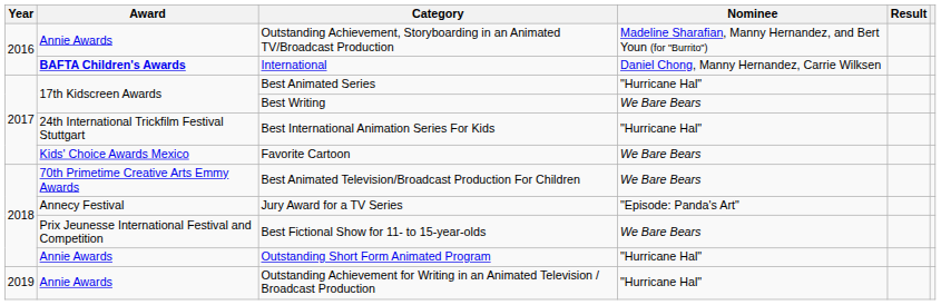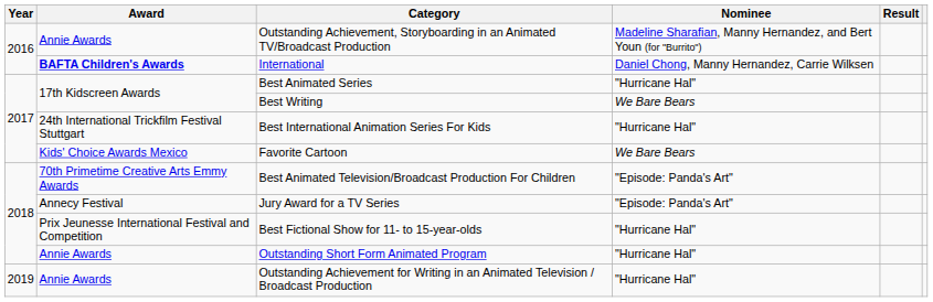 <table class="wikitable sortable">
 <tr>
 <th>Year</th>
 <th>Award</th>
 <th>Category</th>
 <th>Nominee</th>
 <th>Result</th>
 <th class="unsortable"></th>
 </tr>
 <tr>
 <td rowspan="2">2016</td>
 <td><a href='#'>Annie Awards</a></td>
 <td>Outstanding Achievement, Storyboarding in an Animated TV/Broadcast Production</td>
 <td><a href='#'>Madeline Sharafian</a>, Manny Hernandez, and Bert Youn <small>(for "Burrito")</small></td>
 <td></td>
 <td></td>
 </tr>
 <tr>
 <td><strong><a href='#'>BAFTA Children's Awards</a></strong></td>
 <td><a href='#'>International</a></td>
 <td><a href='#'>Daniel Chong</a>, Manny Hernandez, Carrie Wilksen</td>
 <td></td>
 <td></td>
 </tr>
 <tr>
 <td rowspan="4">2017</td>
 <td rowspan="2">17th Kidscreen Awards</td>
 <td>Best Animated Series</td>
 <td>"Hurricane Hal"</td>
 <td></td>
 <td></td>
 </tr>
 <tr>
 <td>Best Writing</td>
 <td><em>We Bare Bears</em></td>
 <td></td>
 <td></td>
 </tr>
 <tr>
 <td>24th International Trickfilm Festival Stuttgart</td>
 <td>Best International Animation Series For Kids</td>
 <td>"Hurricane Hal"</td>
 <td></td>
 <td style="text-align:center;"></td>
 </tr>
 <tr>
 <td><a href='#'>Kids' Choice Awards Mexico</a></td>
 <td>Favorite Cartoon</td>
 <td><em>We Bare Bears</em></td>
 <td></td>
 <td style="text-align:center;"></td>
 </tr>
 <tr>
 <td rowspan="4">2018</td>
 <td><a href='#'>70th Primetime Creative Arts Emmy Awards</a></td>
 <td>Best Animated Television/Broadcast Production For Children</td>
-<td><em>We Bare Bears</em></td>
+<td>"Episode: Panda's Art"</td>
 <td></td>
 <td></td>
 </tr>
 <tr>
 <td>Annecy Festival</td>
 <td>Jury Award for a TV Series</td>
 <td>"Episode: Panda's Art"</td>
 <td></td>
 <td></td>
 </tr>
 <tr>
 <td>Prix Jeunesse International Festival and Competition</td>
 <td>Best Fictional Show for 11- to 15-year-olds</td>
-<td><em>We Bare Bears</em></td>
+<td "Hurricane Hal">"Hurricane Hal"</td>
 <td></td>
 <td style="text-align:center;"></td>
 </tr>
 <tr>
 <td><a href='#'>Annie Awards</a></td>
 <td><a href='#'>Outstanding Short Form Animated Program</a></td>
 <td>"Hurricane Hal"</td>
 <td></td>
 <td></td>
 </tr>
 <tr>
 <td>2019</td>
 <td><a href='#'>Annie Awards</a></td>
 <td>Outstanding Achievement for Writing in an Animated Television / Broadcast Production</td>
 <td "Hurricane Hal">"Hurricane Hal"</td>
 <td></td>
 <td></td>
 </tr>
 </table>
